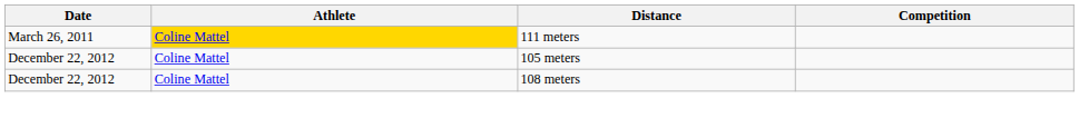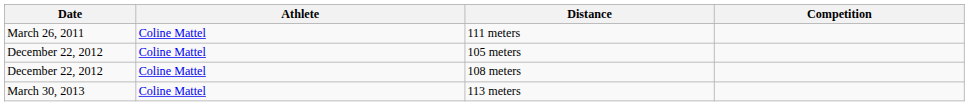 <table class="wikitable sortable" style=" width:100%;">
 <tr>
 <th scope="col" style="width:10%;">Date</th>
 <th scope="col" style="width:25%;"><strong>Athlete</strong></th>
 <th scope="col" style="width:19%;">Distance</th>
 <th scope="col" style="width:19%;"><strong>Competition</strong></th>
 </tr>
 <tr>
 <td>March 26, 2011</td>
-<td style="background: gold;"> <a href='#'>Coline Mattel</a></td>
+<td> <a href='#'>Coline Mattel</a></td>
 <td>111 meters</td>
 <td></td>
 </tr>
 <tr>
 <td>December 22, 2012</td>
 <td> <a href='#'>Coline Mattel</a></td>
 <td>105 meters</td>
 <td></td>
 </tr>
 <tr>
 <td>December 22, 2012</td>
 <td> <a href='#'>Coline Mattel</a></td>
 <td>108 meters</td>
 <td></td>
 </tr>
+<tr>
+<td>March 30, 2013</td>
+<td> <a href='#'>Coline Mattel</a></td>
+<td>113 meters</td>
+<td></td>
+</tr>
 </table>
